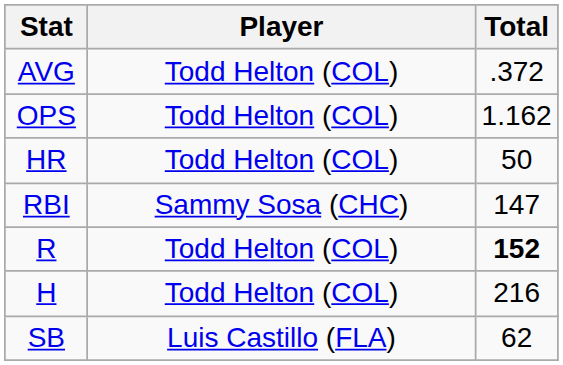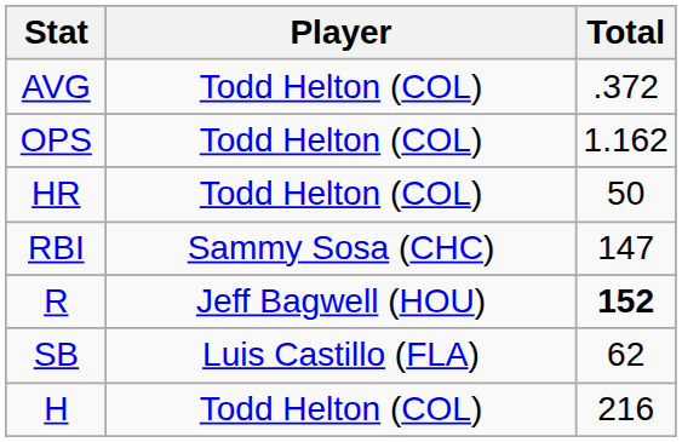 <table class="wikitable" style="text-align:center;">
 <tr>
 <th style="width:15%">Stat</th>
 <th>Player</th>
 <th style="width:15%">Total</th>
 </tr>
 <tr>
 <td><a href='#'>AVG</a></td>
 <td><a href='#'>Todd Helton</a> (<a href='#'>COL</a>)</td>
 <td>.372</td>
 </tr>
 <tr>
 <td><a href='#'>OPS</a></td>
 <td><a href='#'>Todd Helton</a> (<a href='#'>COL</a>)</td>
 <td>1.162</td>
 </tr>
 <tr>
 <td><a href='#'>HR</a></td>
 <td><a href='#'>Todd Helton</a> (<a href='#'>COL</a>)</td>
 <td>50</td>
 </tr>
 <tr>
 <td><a href='#'>RBI</a></td>
 <td><a href='#'>Sammy Sosa</a> (<a href='#'>CHC</a>)</td>
 <td>147</td>
 </tr>
 <tr>
 <td><a href='#'>R</a></td>
-<td><a href='#'>Todd Helton</a> (<a href='#'>COL</a>)</td>
+<td><a href='#'>Jeff Bagwell</a> (<a href='#'>HOU</a>)</td>
 <td><strong>152</strong></td>
+</tr>
+<tr>
+<td><a href='#'>SB</a></td>
+<td><a href='#'>Luis Castillo</a> (<a href='#'>FLA</a>)</td>
+<td>62</td>
 </tr>
 <tr>
 <td><a href='#'>H</a></td>
 <td><a href='#'>Todd Helton</a> (<a href='#'>COL</a>)</td>
 <td>216</td>
 </tr>
-<tr>
-<td><a href='#'>SB</a></td>
-<td><a href='#'>Luis Castillo</a> (<a href='#'>FLA</a>)</td>
-<td>62</td>
-</tr>
 </table>
